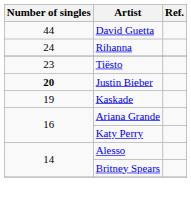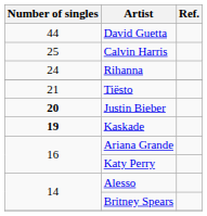 <table class="wikitable">
 <tr>
 <th>Number of singles</th>
 <th>Artist</th>
 <th>Ref.</th>
 </tr>
 <tr>
 <td style="text-align:center;">44</td>
 <td><a href='#'>David Guetta</a></td>
 <td></td>
 </tr>
 <tr>
+<td style="text-align:center;">25</td>
+<td><a href='#'>Calvin Harris</a></td>
+<td></td>
+</tr>
+<tr>
 <td style="text-align:center;">24</td>
 <td><a href='#'>Rihanna</a></td>
 <td></td>
 </tr>
 <tr>
 </tr>
 <tr>
-<td style="text-align:center;">23</td>
+<td style="text-align:center;">21</td>
 <td><a href='#'>Tiësto</a></td>
 <td></td>
 </tr>
 <tr>
 <td style="text-align:center;"><strong>20</strong></td>
 <td><a href='#'>Justin Bieber</a></td>
 <td></td>
 </tr>
 <tr>
-<td style="text-align:center;">19</td>
+<td style="text-align:center;"><strong>19</strong></td>
 <td><a href='#'>Kaskade</a></td>
 <td></td>
 </tr>
 <tr>
 <td rowspan="2" style="text-align:center;">16</td>
 <td><a href='#'>Ariana Grande</a></td>
 <td></td>
 </tr>
 <tr>
 <td><a href='#'>Katy Perry</a></td>
 <td></td>
 </tr>
 <tr>
 <td rowspan="2" style="text-align:center;">14</td>
 <td><a href='#'>Alesso</a></td>
 <td></td>
 </tr>
 <tr>
 <td><a href='#'>Britney Spears</a></td>
 <td></td>
 </tr>
 <tr>
 </tr>
 </table>
